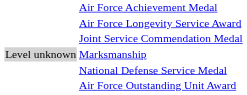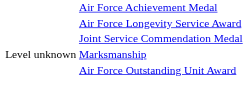 <table>
 <tr>
 <td></td>
 <td><a href='#'>Air Force Achievement Medal</a></td>
 </tr>
 <tr>
 <td></td>
 <td><a href='#'>Air Force Longevity Service Award</a></td>
 </tr>
 <tr>
 <td></td>
 <td><a href='#'>Joint Service Commendation Medal</a></td>
 </tr>
 <tr>
-<td style="background: lightgrey;">Level unknown</td>
+<td>Level unknown</td>
 <td><a href='#'>Marksmanship</a></td>
-</tr>
-<tr>
-<td></td>
-<td><a href='#'>National Defense Service Medal</a></td>
 </tr>
 <tr>
 <td></td>
 <td><a href='#'>Air Force Outstanding Unit Award</a></td>
 </tr>
 </table>
